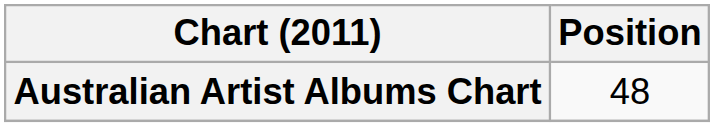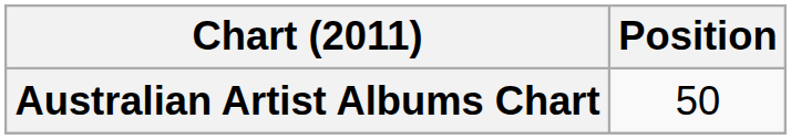 <table class="wikitable sortable plainrowheaders" style="text-align:center">
 <tr>
 <th scope="col">Chart (2011)</th>
 <th scope="col">Position</th>
 </tr>
 <tr>
 <th scope="row">Australian Artist Albums Chart</th>
-<td>48</td>
+<td>50</td>
 </tr>
 <tr>
 </tr>
 </table>
